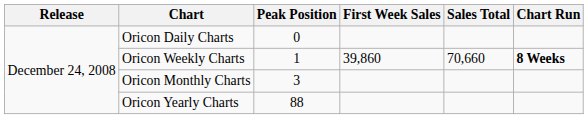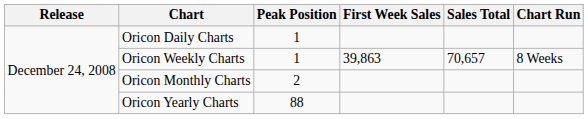 <table class="wikitable">
 <tr>
 <th>Release</th>
 <th>Chart</th>
 <th>Peak Position</th>
 <th>First Week Sales</th>
 <th>Sales Total</th>
 <th>Chart Run</th>
 </tr>
 <tr>
 <td rowspan="4">December 24, 2008</td>
 <td>Oricon Daily Charts</td>
-<td align="center">0</td>
+<td align="center">1</td>
 <td></td>
 <td></td>
 <td></td>
 </tr>
 <tr>
 <td>Oricon Weekly Charts</td>
 <td align="center">1</td>
-<td>39,860</td>
-<td>70,660</td>
-<td><strong>8 Weeks</strong></td>
+<td>39,863</td>
+<td>70,657</td>
+<td>8 Weeks</td>
 </tr>
 <tr>
 <td>Oricon Monthly Charts</td>
-<td align="center">3</td>
+<td align="center">2</td>
 <td></td>
 <td></td>
 <td></td>
 </tr>
 <tr>
 <td>Oricon Yearly Charts</td>
 <td align="center">88</td>
 <td></td>
 <td></td>
 <td></td>
 </tr>
 </table>
